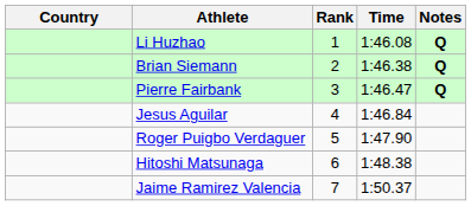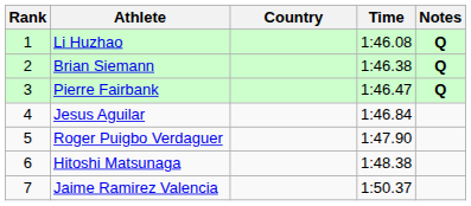 <table class="wikitable sortable" style="text-align:center">
 <tr>
+<th>Rank</th>
+<th style="width:180px">Athlete</th>
 <th style="width:125px">Country</th>
-<th style="width:180px">Athlete</th>
-<th>Rank</th>
 <th>Time</th>
 <th>Notes</th>
 </tr>
 <tr style="background:#cfc;">
+<td>1</td>
+<td style="text-align:left;"><a href='#'>Li Huzhao</a></td>
 <td style="text-align:left;"></td>
-<td style="text-align:left;"><a href='#'>Li Huzhao</a></td>
-<td>1</td>
 <td>1:46.08</td>
 <td><strong>Q</strong></td>
 </tr>
 <tr style="background:#cfc;">
+<td>2</td>
+<td style="text-align:left;"><a href='#'>Brian Siemann</a></td>
 <td style="text-align:left;"></td>
-<td style="text-align:left;"><a href='#'>Brian Siemann</a></td>
-<td>2</td>
 <td>1:46.38</td>
 <td><strong>Q</strong></td>
 </tr>
 <tr style="background:#cfc;">
+<td>3</td>
+<td style="text-align:left;"><a href='#'>Pierre Fairbank</a></td>
 <td style="text-align:left;"></td>
-<td style="text-align:left;"><a href='#'>Pierre Fairbank</a></td>
-<td>3</td>
 <td>1:46.47</td>
 <td><strong>Q</strong></td>
 </tr>
 <tr>
+<td>4</td>
+<td style="text-align:left;"><a href='#'>Jesus Aguilar</a></td>
 <td style="text-align:left;"></td>
-<td style="text-align:left;"><a href='#'>Jesus Aguilar</a></td>
-<td>4</td>
 <td>1:46.84</td>
 <td></td>
 </tr>
 <tr>
+<td>5</td>
+<td style="text-align:left;"><a href='#'>Roger Puigbo Verdaguer</a></td>
 <td style="text-align:left;"></td>
-<td style="text-align:left;"><a href='#'>Roger Puigbo Verdaguer</a></td>
-<td>5</td>
 <td>1:47.90</td>
 <td></td>
 </tr>
 <tr>
+<td>6</td>
+<td style="text-align:left;"><a href='#'>Hitoshi Matsunaga</a></td>
 <td style="text-align:left;"></td>
-<td style="text-align:left;"><a href='#'>Hitoshi Matsunaga</a></td>
-<td>6</td>
 <td>1:48.38</td>
 <td></td>
 </tr>
 <tr>
+<td>7</td>
+<td style="text-align:left;"><a href='#'>Jaime Ramirez Valencia</a></td>
 <td style="text-align:left;"></td>
-<td style="text-align:left;"><a href='#'>Jaime Ramirez Valencia</a></td>
-<td>7</td>
 <td>1:50.37</td>
 <td></td>
 </tr>
 </table>
